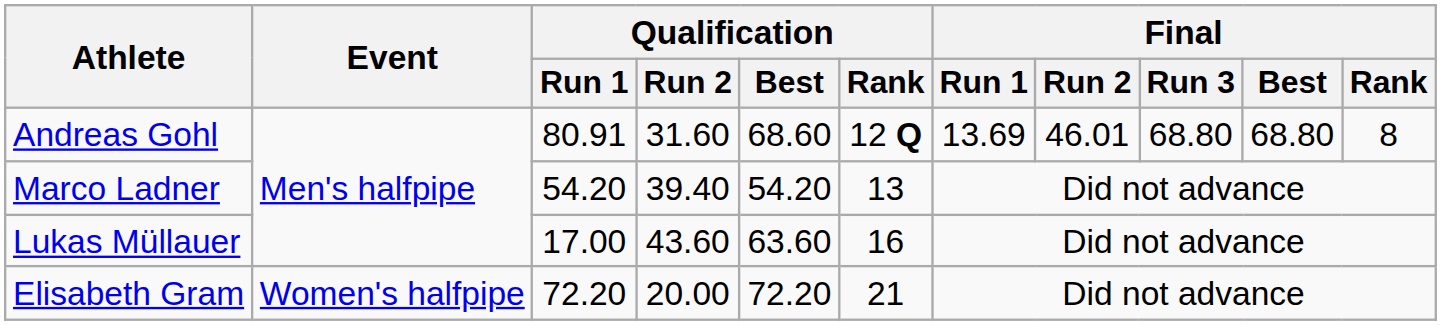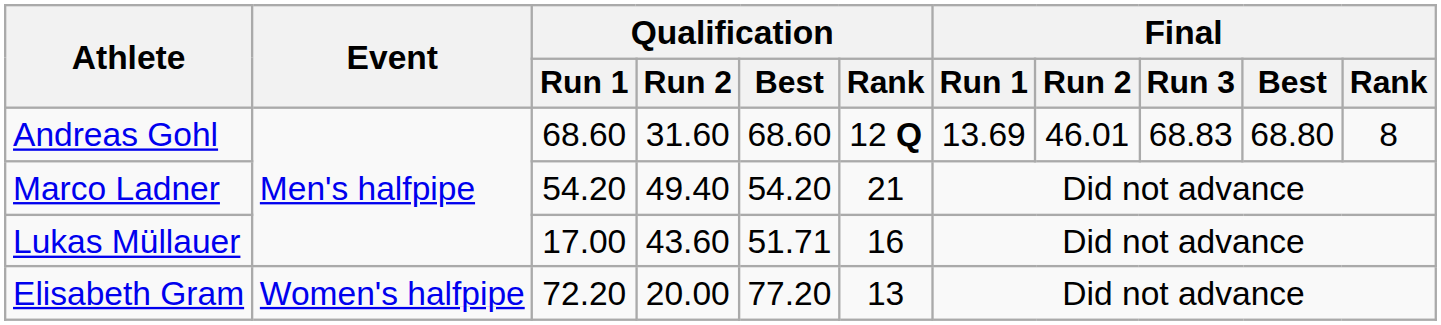 <table class="wikitable" style="font-size:90%">
 <tr>
 <th rowspan="2">Athlete</th>
 <th rowspan="2">Event</th>
 <th colspan="4">Qualification</th>
 <th colspan="5">Final</th>
 </tr>
 <tr style="font-size:95%">
 <th>Run 1</th>
 <th>Run 2</th>
 <th>Best</th>
 <th>Rank</th>
 <th>Run 1</th>
 <th>Run 2</th>
 <th>Run 3</th>
 <th>Best</th>
 <th>Rank</th>
 </tr>
 <tr align=center>
 <td align=left><a href='#'>Andreas Gohl</a></td>
 <td align=left rowspan=3><a href='#'>Men's halfpipe</a></td>
-<td>80.91</td>
+<td>68.60</td>
 <td>31.60</td>
 <td>68.60</td>
 <td>12 <strong>Q</strong></td>
 <td>13.69</td>
 <td>46.01</td>
-<td>68.80</td>
+<td>68.83</td>
 <td>68.80</td>
 <td>8</td>
 </tr>
 <tr align=center>
 <td align=left><a href='#'>Marco Ladner</a></td>
 <td>54.20</td>
-<td>39.40</td>
+<td>49.40</td>
 <td>54.20</td>
-<td>13</td>
+<td>21</td>
 <td colspan=5>Did not advance</td>
 </tr>
 <tr align=center>
 <td align=left><a href='#'>Lukas Müllauer</a></td>
 <td>17.00</td>
 <td>43.60</td>
-<td>63.60</td>
+<td>51.71</td>
 <td>16</td>
 <td colspan=5>Did not advance</td>
 </tr>
 <tr align=center>
 <td align=left><a href='#'>Elisabeth Gram</a></td>
 <td align=left><a href='#'>Women's halfpipe</a></td>
 <td>72.20</td>
 <td>20.00</td>
-<td>72.20</td>
-<td>21</td>
+<td>77.20</td>
+<td>13</td>
 <td colspan=5>Did not advance</td>
 </tr>
 </table>
